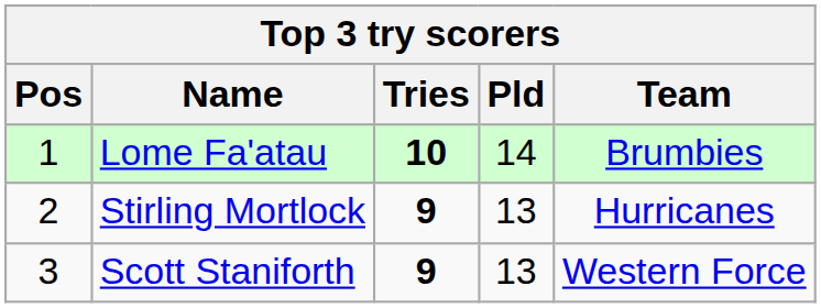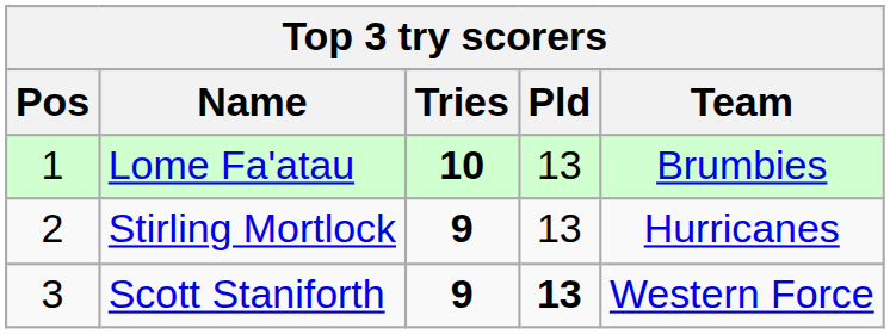 <table class="wikitable" style="text-align:center">
 <tr>
 <th colspan=9>Top 3 try scorers</th>
 </tr>
 <tr>
 <th>Pos</th>
 <th>Name</th>
 <th>Tries</th>
 <th>Pld</th>
 <th>Team</th>
 </tr>
 <tr bgcolor="#d0ffd0">
 <td>1</td>
 <td align="left"><a href='#'>Lome Fa'atau</a></td>
 <td><strong>10</strong></td>
-<td>14</td>
+<td>13</td>
 <td><a href='#'>Brumbies</a></td>
 </tr>
 <tr>
 <td>2</td>
 <td align="left"><a href='#'>Stirling Mortlock</a></td>
 <td><strong>9</strong></td>
 <td>13</td>
 <td><a href='#'>Hurricanes</a></td>
 </tr>
 <tr>
 <td>3</td>
 <td align="left"><a href='#'>Scott Staniforth</a></td>
 <td><strong>9</strong></td>
-<td>13</td>
+<td><strong>13</strong></td>
 <td><a href='#'>Western Force</a></td>
 </tr>
 </table>
